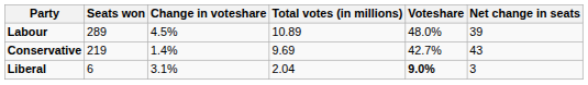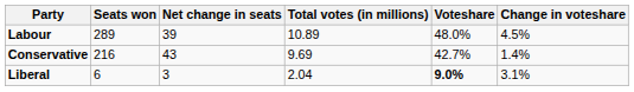 <table class="wikitable">
 <tr>
 <th>Party</th>
 <th>Seats won</th>
-<th>Change in voteshare</th>
+<th>Net change in seats</th>
 <th>Total votes (in millions)</th>
 <th>Voteshare</th>
-<th>Net change in seats</th>
+<th>Change in voteshare</th>
 </tr>
 <tr>
 <td><strong>Labour</strong></td>
 <td>289</td>
-<td>4.5%</td>
+<td>39</td>
 <td>10.89</td>
 <td>48.0%</td>
-<td>39</td>
+<td>4.5%</td>
 </tr>
 <tr>
 <td><strong>Conservative</strong></td>
-<td>219</td>
-<td>1.4%</td>
+<td>216</td>
+<td>43</td>
 <td>9.69</td>
 <td>42.7%</td>
-<td>43</td>
+<td>1.4%</td>
 </tr>
 <tr>
 <td><strong>Liberal</strong></td>
 <td>6</td>
-<td>3.1%</td>
+<td>3</td>
 <td>2.04</td>
 <td><strong>9.0%</strong></td>
-<td>3</td>
+<td>3.1%</td>
 </tr>
 </table>
